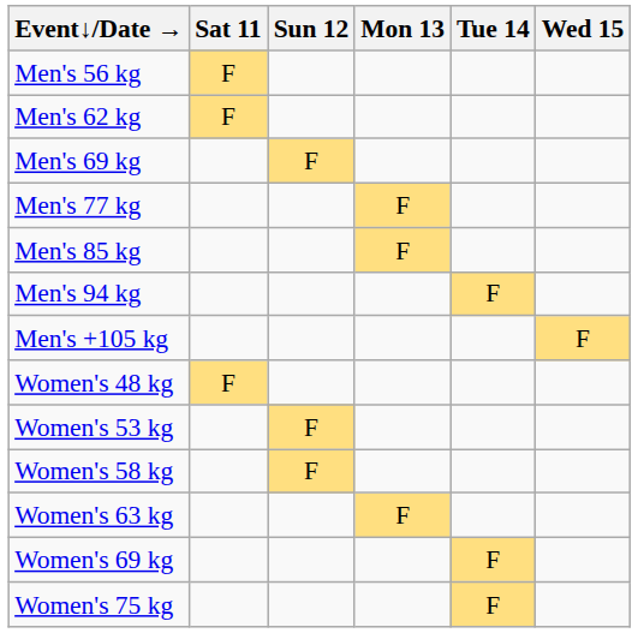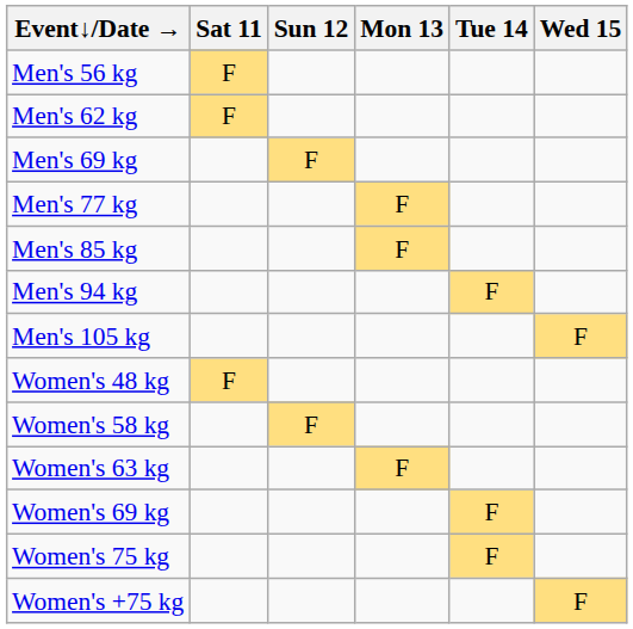 <table class="wikitable" style="margin:0.5em auto; font-size:90%; line-height:1.25em;">
 <tr style="text-align:center;">
 <th>Event↓/Date →</th>
 <th>Sat 11</th>
 <th>Sun 12</th>
 <th>Mon 13</th>
 <th>Tue 14</th>
 <th>Wed 15</th>
 </tr>
 <tr style="text-align:center;">
 <td style="text-align:left;"><a href='#'>Men's 56 kg</a></td>
 <td style="background-color:#FFDF80;">F</td>
 <td></td>
 <td></td>
 <td></td>
 <td></td>
 </tr>
 <tr style="text-align:center;">
 <td style="text-align:left;"><a href='#'>Men's 62 kg</a></td>
 <td style="background-color:#FFDF80;">F</td>
 <td></td>
 <td></td>
 <td></td>
 <td></td>
 </tr>
 <tr style="text-align:center;">
 <td style="text-align:left;"><a href='#'>Men's 69 kg</a></td>
 <td></td>
 <td style="background-color:#FFDF80;">F</td>
 <td></td>
 <td></td>
 <td></td>
 </tr>
 <tr style="text-align:center;">
 <td style="text-align:left;"><a href='#'>Men's 77 kg</a></td>
 <td></td>
 <td></td>
 <td style="background-color:#FFDF80;">F</td>
 <td></td>
 <td></td>
 </tr>
 <tr style="text-align:center;">
 <td style="text-align:left;"><a href='#'>Men's 85 kg</a></td>
 <td></td>
 <td></td>
 <td style="background-color:#FFDF80;">F</td>
 <td></td>
 <td></td>
 </tr>
 <tr style="text-align:center;">
 <td style="text-align:left;"><a href='#'>Men's 94 kg</a></td>
 <td></td>
 <td></td>
 <td></td>
 <td style="background-color:#FFDF80;">F</td>
 <td></td>
 </tr>
 <tr style="text-align:center;">
-<td style="text-align:left;"><a href='#'>Men's +105 kg</a></td>
+<td style="text-align:left;"><a href='#'>Men's 105 kg</a></td>
 <td></td>
 <td></td>
 <td></td>
 <td></td>
 <td style="background-color:#FFDF80;">F</td>
 </tr>
 <tr style="text-align:center;">
 <td style="text-align:left;"><a href='#'>Women's 48 kg</a></td>
 <td style="background-color:#FFDF80;">F</td>
 <td></td>
-<td></td>
-<td></td>
-<td></td>
-</tr>
-<tr style="text-align:center;">
-<td style="text-align:left;"><a href='#'>Women's 53 kg</a></td>
-<td></td>
-<td style="background-color:#FFDF80;">F</td>
 <td></td>
 <td></td>
 <td></td>
 </tr>
 <tr style="text-align:center;">
 <td style="text-align:left;"><a href='#'>Women's 58 kg</a></td>
 <td></td>
 <td style="background-color:#FFDF80;">F</td>
 <td></td>
 <td></td>
 <td></td>
 </tr>
 <tr style="text-align:center;">
 <td style="text-align:left;"><a href='#'>Women's 63 kg</a></td>
 <td></td>
 <td></td>
 <td style="background-color:#FFDF80;">F</td>
 <td></td>
 <td></td>
 </tr>
 <tr style="text-align:center;">
 <td style="text-align:left;"><a href='#'>Women's 69 kg</a></td>
 <td></td>
 <td></td>
 <td></td>
 <td style="background-color:#FFDF80;">F</td>
 <td></td>
 </tr>
 <tr style="text-align:center;">
 <td style="text-align:left;"><a href='#'>Women's 75 kg</a></td>
 <td></td>
 <td></td>
 <td></td>
 <td style="background-color:#FFDF80;">F</td>
 <td></td>
 </tr>
+<tr style="text-align:center;">
+<td style="text-align:left;"><a href='#'>Women's +75 kg</a></td>
+<td></td>
+<td></td>
+<td></td>
+<td></td>
+<td style="background-color:#FFDF80;">F</td>
+</tr>
 </table>
